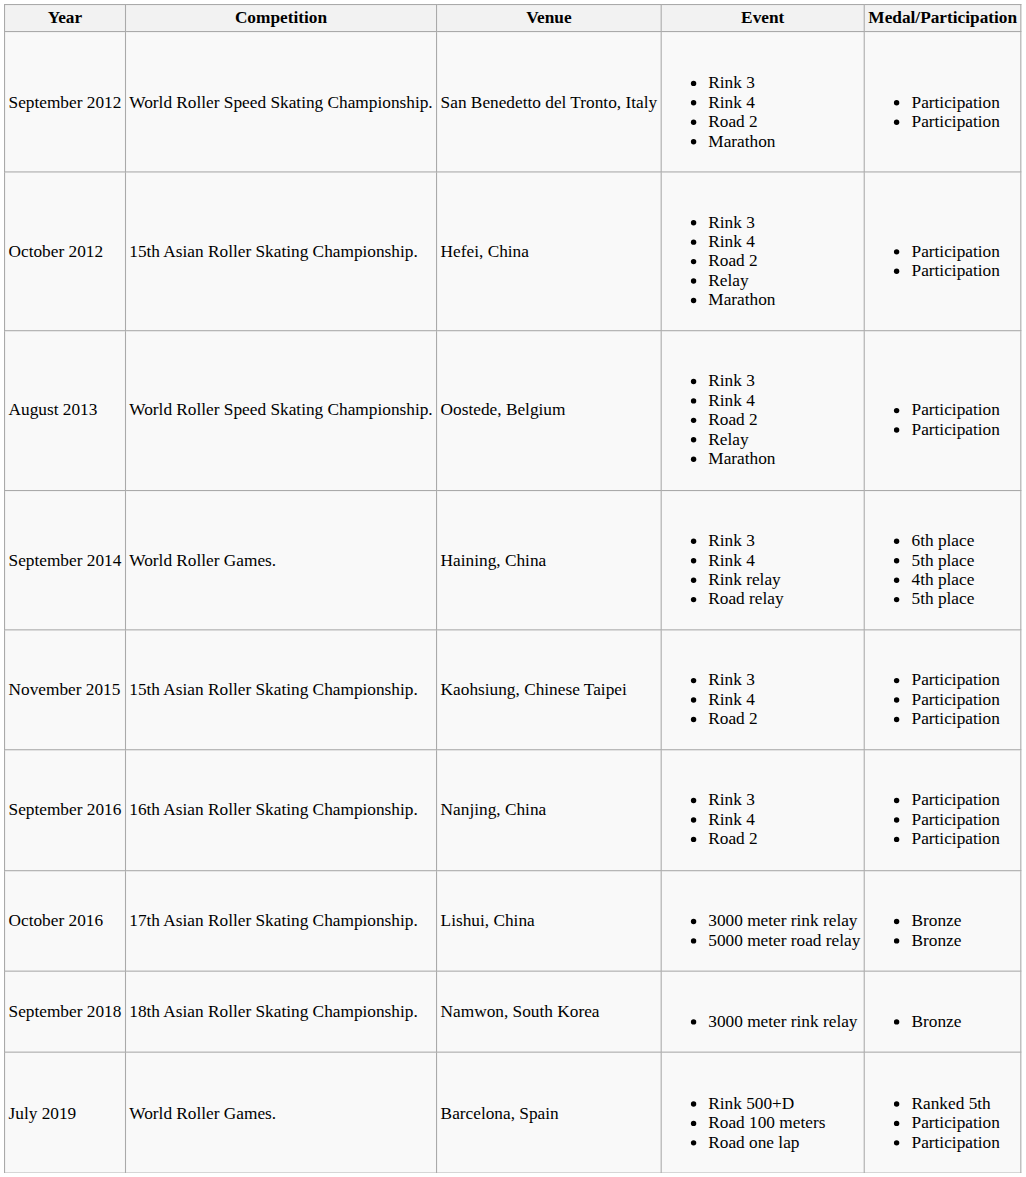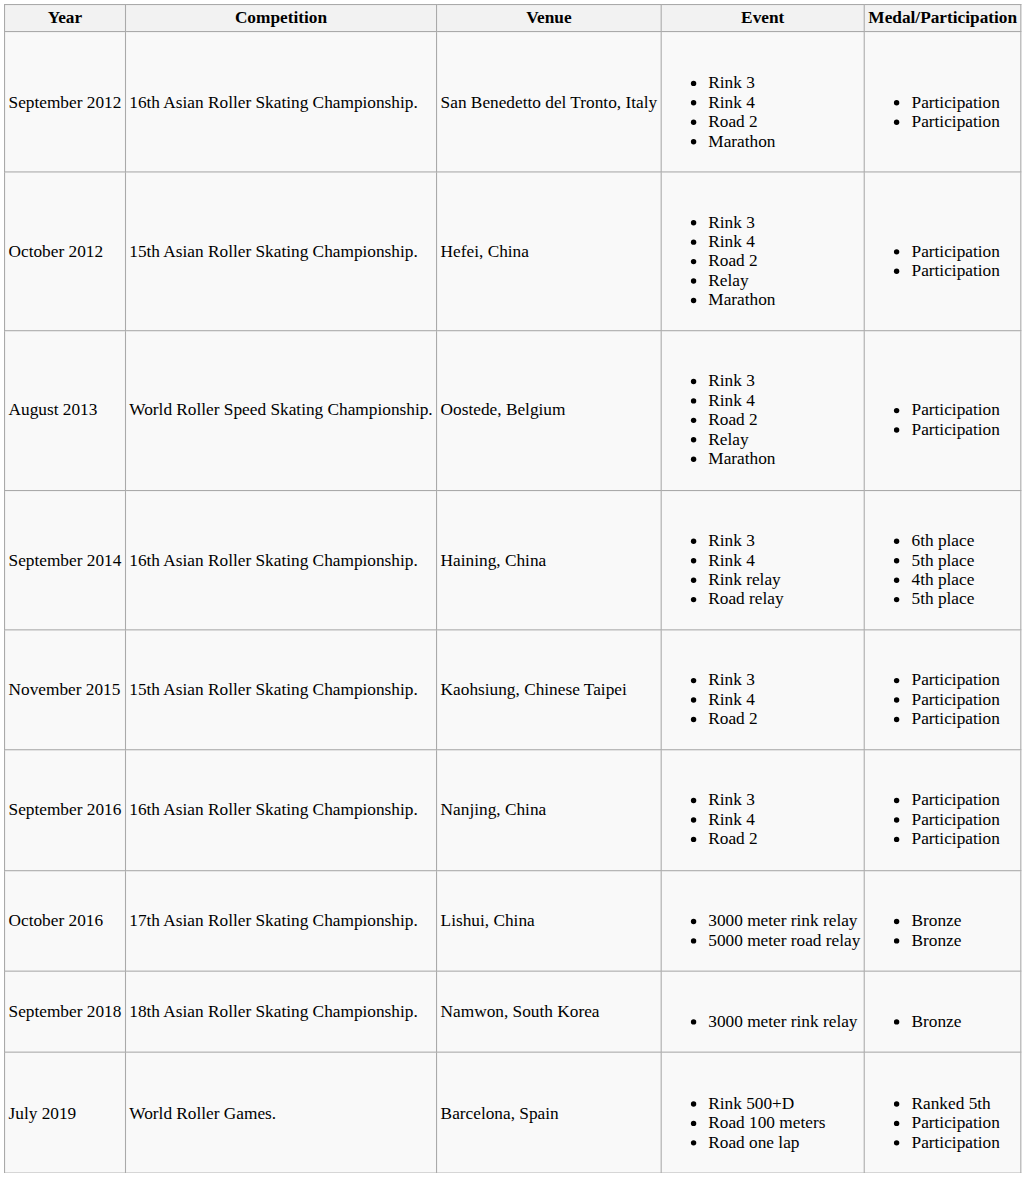 <table class="wikitable">
 <tr>
 <th>Year</th>
 <th>Competition</th>
 <th>Venue</th>
 <th>Event</th>
 <th>Medal/Participation</th>
 </tr>
 <tr>
 <td>September 2012</td>
-<td>World Roller Speed Skating Championship.</td>
+<td>16th Asian Roller Skating Championship.</td>
 <td>San Benedetto del Tronto, Italy</td>
 <td><br><ul><li>Rink 3</li><li>Rink 4</li><li>Road 2</li><li>Marathon</li></ul></td>
 <td><br><ul><li>Participation</li><li>Participation</li></ul></td>
 </tr>
 <tr>
 <td>October 2012</td>
 <td>15th Asian Roller Skating Championship.</td>
 <td>Hefei, China</td>
 <td><br><ul><li>Rink 3</li><li>Rink 4</li><li>Road 2</li><li>Relay</li><li>Marathon</li></ul></td>
 <td><br><ul><li>Participation</li><li>Participation</li></ul></td>
 </tr>
 <tr>
 <td>August 2013</td>
 <td>World Roller Speed Skating Championship.</td>
 <td>Oostede, Belgium</td>
 <td><br><ul><li>Rink 3</li><li>Rink 4</li><li>Road 2</li><li>Relay</li><li>Marathon</li></ul></td>
 <td><br><ul><li>Participation</li><li>Participation</li></ul></td>
 </tr>
 <tr>
 <td>September 2014</td>
-<td>World Roller Games.</td>
+<td>16th Asian Roller Skating Championship.</td>
 <td>Haining, China</td>
 <td><br><ul><li>Rink 3</li><li>Rink 4</li><li>Rink relay</li><li>Road relay</li></ul></td>
 <td><br><ul><li>6th place</li><li>5th place</li><li>4th place</li><li>5th place</li></ul></td>
 </tr>
 <tr>
 <td>November 2015</td>
 <td>15th Asian Roller Skating Championship.</td>
 <td>Kaohsiung, Chinese Taipei</td>
 <td><br><ul><li>Rink 3</li><li>Rink 4</li><li>Road 2</li></ul></td>
 <td><br><ul><li>Participation</li><li>Participation</li><li>Participation</li></ul></td>
 </tr>
 <tr>
 <td>September 2016</td>
 <td>16th Asian Roller Skating Championship.</td>
 <td>Nanjing, China</td>
 <td><br><ul><li>Rink 3</li><li>Rink 4</li><li>Road 2</li></ul></td>
 <td><br><ul><li>Participation</li><li>Participation</li><li>Participation</li></ul></td>
 </tr>
 <tr>
 <td>October 2016</td>
 <td>17th Asian Roller Skating Championship.</td>
 <td>Lishui, China</td>
 <td><br><ul><li>3000 meter rink relay</li><li>5000 meter road relay</li></ul></td>
 <td><br><ul><li>Bronze</li><li>Bronze</li></ul></td>
 </tr>
 <tr>
 <td>September 2018</td>
 <td>18th Asian Roller Skating Championship.</td>
 <td>Namwon, South Korea</td>
 <td><br><ul><li>3000 meter rink relay</li></ul></td>
 <td><br><ul><li>Bronze</li></ul></td>
 </tr>
 <tr>
 <td>July 2019</td>
 <td>World Roller Games.</td>
 <td>Barcelona, Spain</td>
 <td><br><ul><li>Rink 500+D</li><li>Road 100 meters</li><li>Road one lap</li></ul></td>
 <td><br><ul><li>Ranked 5th</li><li>Participation</li><li>Participation</li></ul></td>
 </tr>
 </table>
